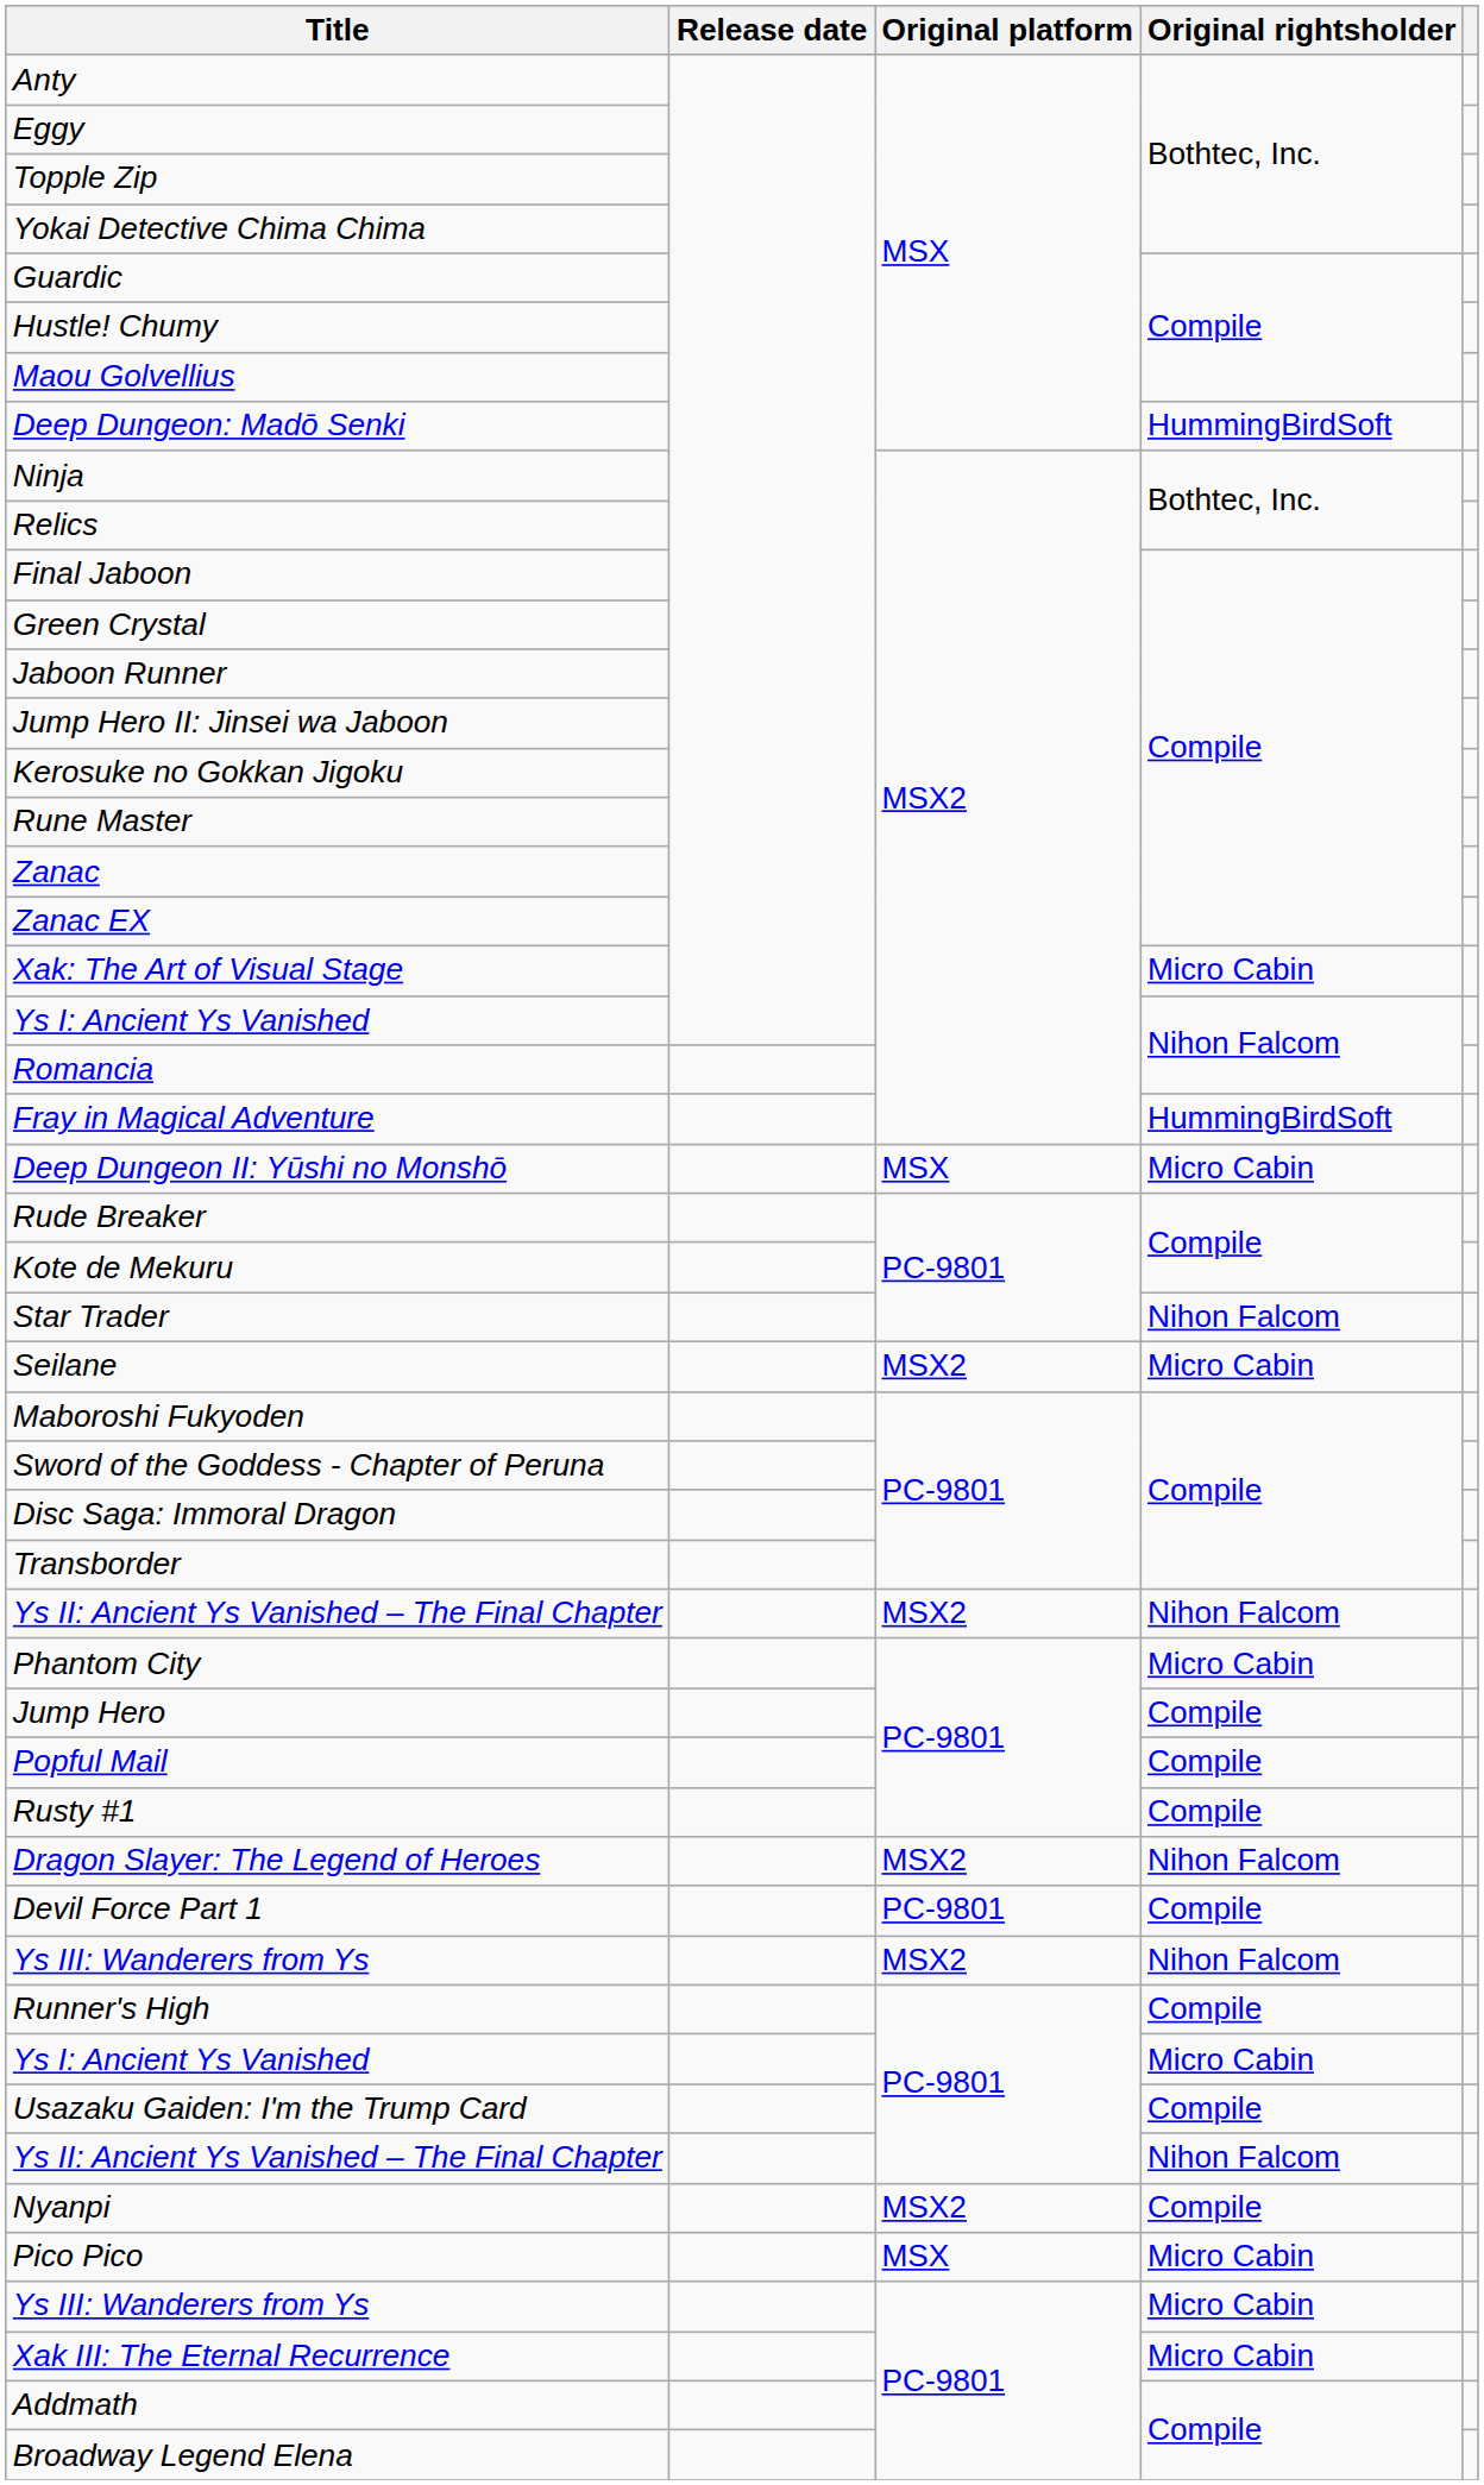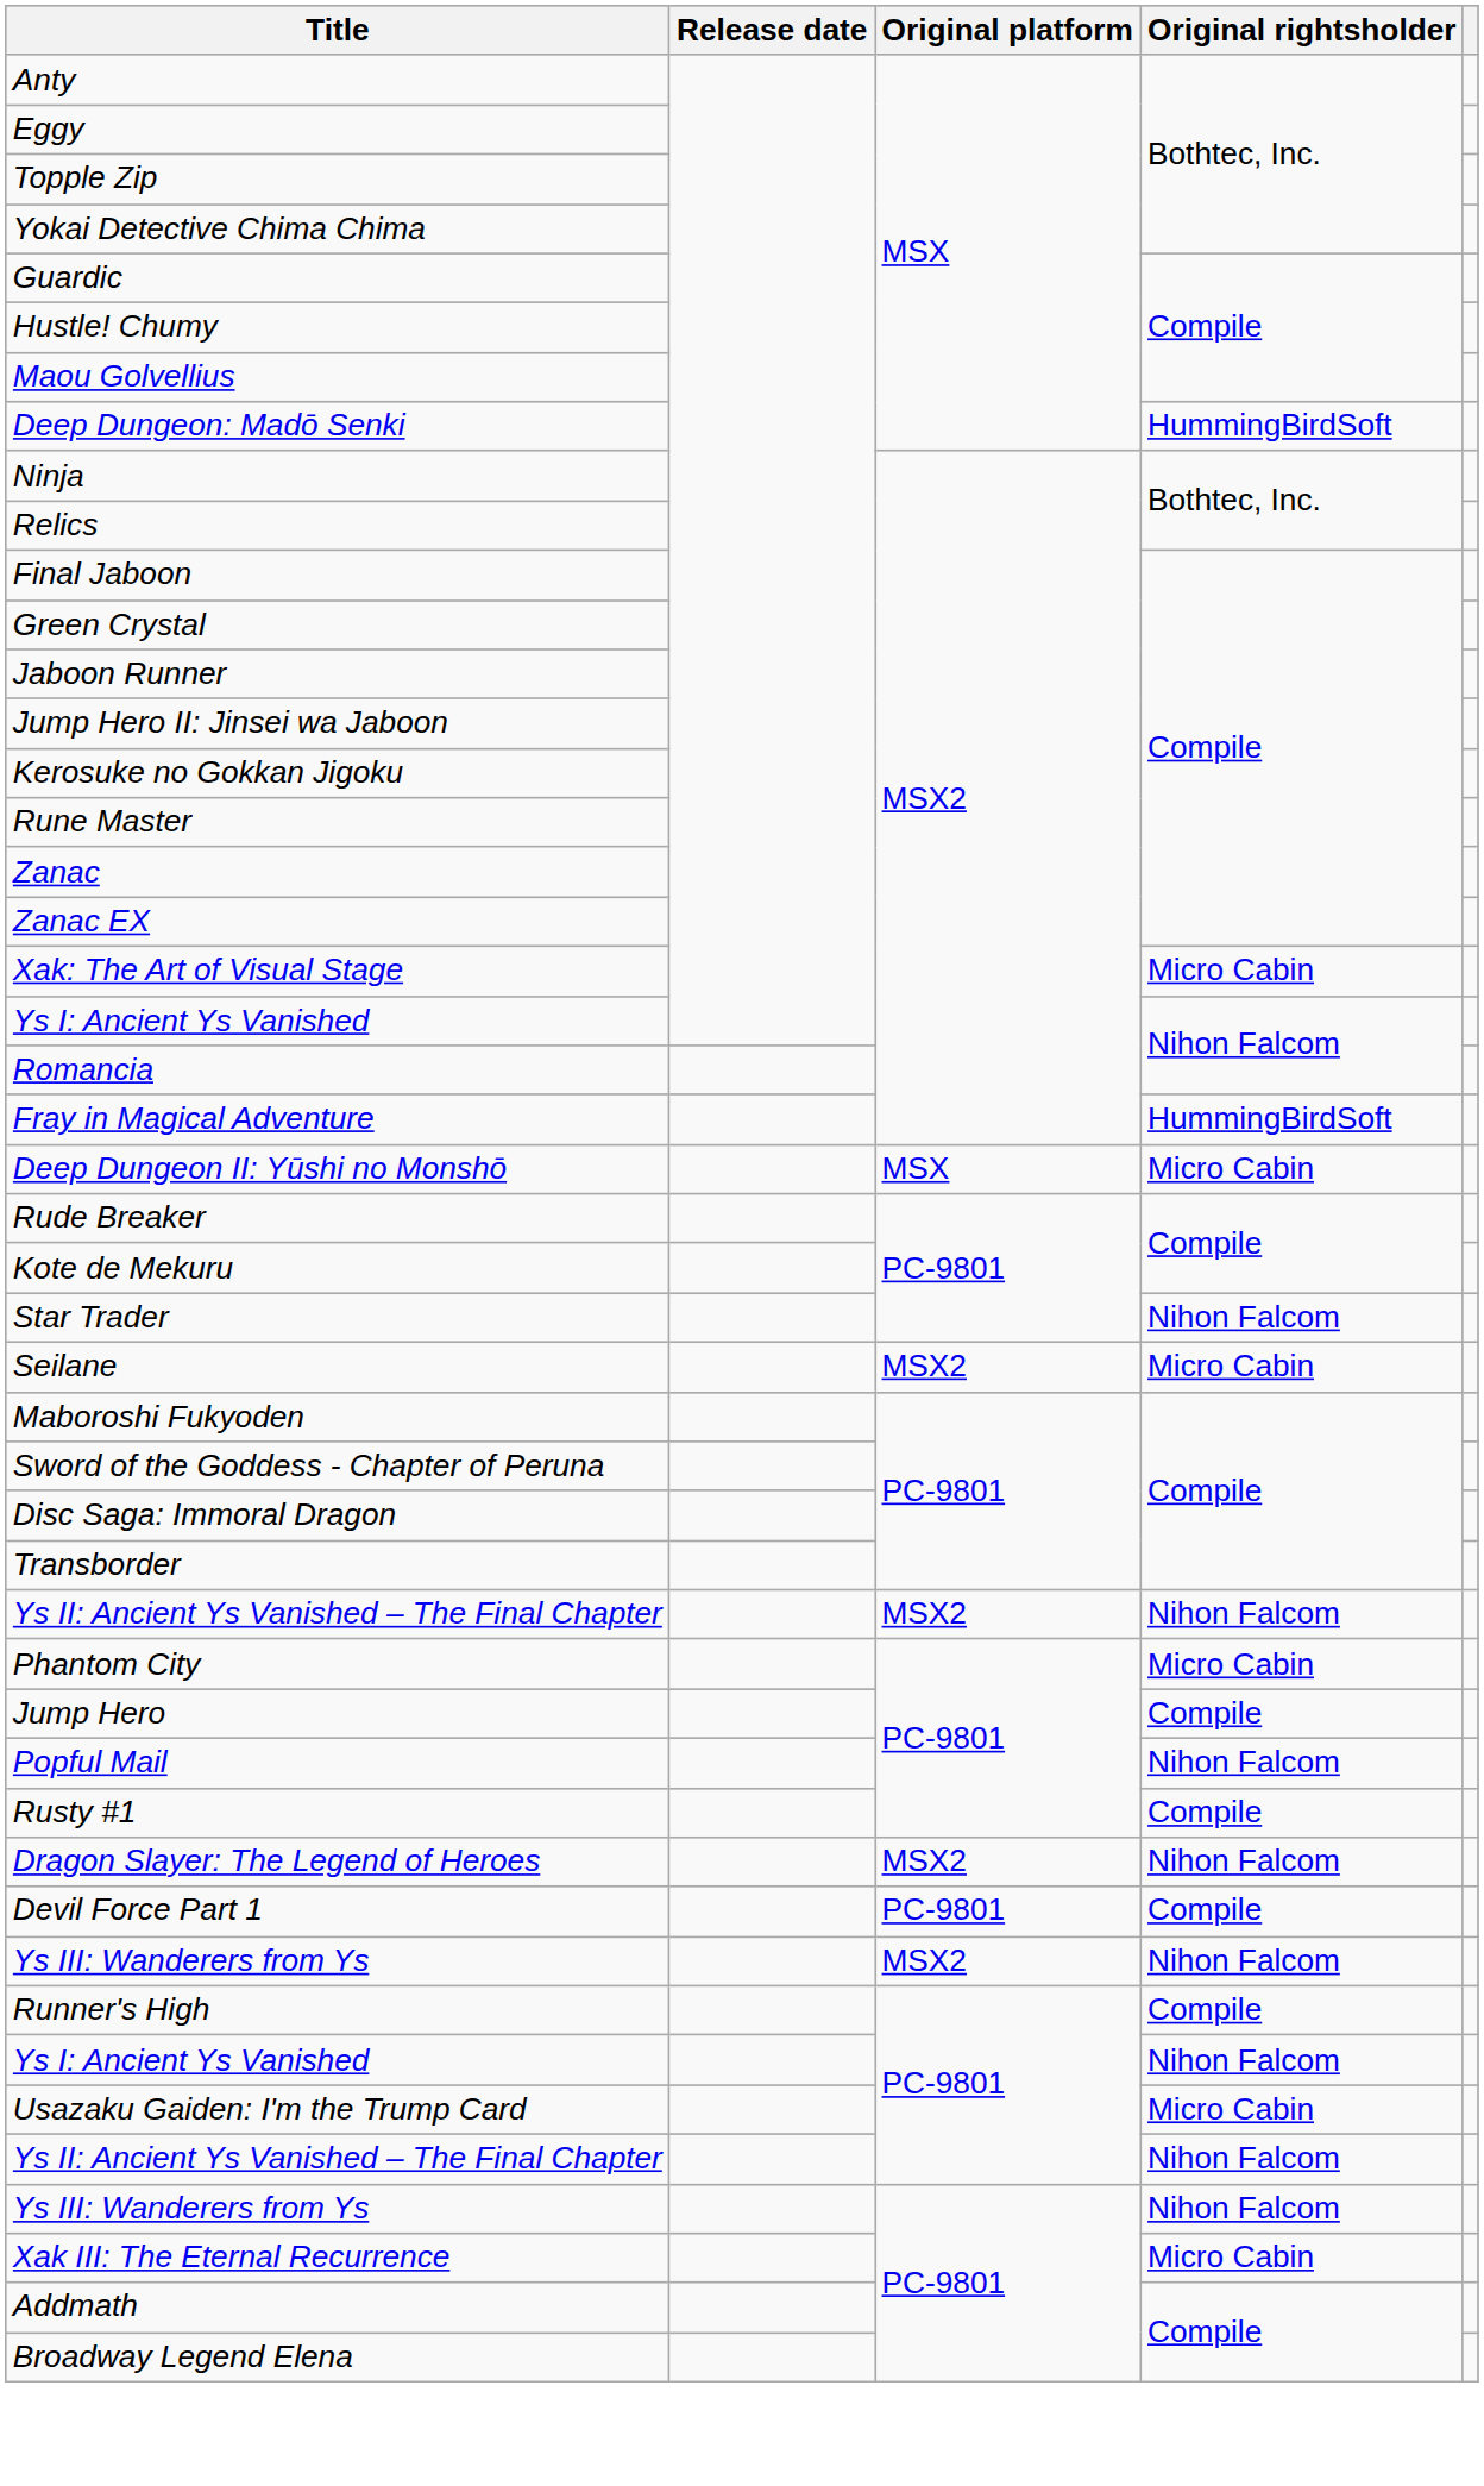 <table class="wikitable sortable mw-collapsible" width="auto">
 <tr>
 <th>Title</th>
 <th>Release date</th>
 <th>Original platform</th>
 <th>Original rightsholder</th>
 <th></th>
 </tr>
 <tr>
 <td><em>Anty</em></td>
 <td rowspan="20"></td>
 <td rowspan="8"><a href='#'>MSX</a></td>
 <td rowspan="4">Bothtec, Inc.</td>
 <td></td>
 </tr>
 <tr>
 <td><em>Eggy</em></td>
 <td></td>
 </tr>
 <tr>
 <td><em>Topple Zip</em></td>
 <td></td>
 </tr>
 <tr>
 <td><em>Yokai Detective Chima Chima</em></td>
 <td></td>
 </tr>
 <tr>
 <td><em>Guardic</em></td>
 <td rowspan="3"><a href='#'>Compile</a></td>
 <td></td>
 </tr>
 <tr>
 <td><em>Hustle! Chumy</em></td>
 <td></td>
 </tr>
 <tr>
 <td><em><a href='#'>Maou Golvellius</a></em></td>
 <td></td>
 </tr>
 <tr>
 <td><a href='#'><em>Deep Dungeon: Madō Senki</em></a></td>
 <td><a href='#'>HummingBirdSoft</a></td>
 <td></td>
 </tr>
 <tr>
 <td><em>Ninja</em></td>
 <td rowspan="14"><a href='#'>MSX2</a></td>
 <td rowspan="2">Bothtec, Inc.</td>
 <td></td>
 </tr>
 <tr>
 <td><em>Relics</em></td>
 <td></td>
 </tr>
 <tr>
 <td><em>Final Jaboon</em></td>
 <td rowspan="8"><a href='#'>Compile</a></td>
 <td></td>
 </tr>
 <tr>
 <td><em>Green Crystal</em></td>
 <td></td>
 </tr>
 <tr>
 <td><em>Jaboon Runner</em></td>
 <td></td>
 </tr>
 <tr>
 <td><em>Jump Hero II: Jinsei wa Jaboon</em></td>
 <td></td>
 </tr>
 <tr>
 <td><em>Kerosuke no Gokkan Jigoku</em></td>
 <td></td>
 </tr>
 <tr>
 <td><em>Rune Master</em></td>
 <td></td>
 </tr>
 <tr>
 <td><em><a href='#'>Zanac</a></em></td>
 <td></td>
 </tr>
 <tr>
 <td><em><a href='#'>Zanac EX</a></em></td>
 <td></td>
 </tr>
 <tr>
 <td><em><a href='#'>Xak: The Art of Visual Stage</a></em></td>
 <td><a href='#'>Micro Cabin</a></td>
 <td></td>
 </tr>
 <tr>
 <td><em><a href='#'>Ys I: Ancient Ys Vanished</a></em></td>
 <td rowspan="2"><a href='#'>Nihon Falcom</a></td>
 <td></td>
 </tr>
 <tr>
 <td><em><a href='#'>Romancia</a></em></td>
 <td></td>
 <td></td>
 </tr>
 <tr>
 <td><em><a href='#'>Fray in Magical Adventure</a></em></td>
 <td></td>
 <td><a href='#'>HummingBirdSoft</a></td>
 <td></td>
 </tr>
 <tr>
 <td><a href='#'><em>Deep Dungeon II: Yūshi no Monshō</em></a></td>
 <td></td>
 <td><a href='#'>MSX</a></td>
 <td><a href='#'>Micro Cabin</a></td>
 <td></td>
 </tr>
 <tr>
 <td><em>Rude Breaker</em></td>
 <td></td>
 <td rowspan="3"><a href='#'>PC-9801</a></td>
 <td rowspan="2"><a href='#'>Compile</a></td>
 <td></td>
 </tr>
 <tr>
 <td><em>Kote de Mekuru</em></td>
 <td></td>
 <td></td>
 </tr>
 <tr>
 <td><em>Star Trader</em></td>
 <td></td>
 <td><a href='#'>Nihon Falcom</a></td>
 <td></td>
 </tr>
 <tr>
 <td><em>Seilane</em></td>
 <td></td>
 <td><a href='#'>MSX2</a></td>
 <td><a href='#'>Micro Cabin</a></td>
 <td></td>
 </tr>
 <tr>
 <td><em>Maboroshi Fukyoden</em></td>
 <td></td>
 <td rowspan="4"><a href='#'>PC-9801</a></td>
 <td rowspan="4"><a href='#'>Compile</a></td>
 <td></td>
 </tr>
 <tr>
 <td><em>Sword of the Goddess - Chapter of Peruna</em></td>
 <td></td>
 <td></td>
 </tr>
 <tr>
 <td><em>Disc Saga: Immoral Dragon</em></td>
 <td></td>
 <td></td>
 </tr>
 <tr>
 <td><em>Transborder</em></td>
 <td></td>
 <td></td>
 </tr>
 <tr>
 <td><em><a href='#'>Ys II: Ancient Ys Vanished – The Final Chapter</a></em></td>
 <td></td>
 <td><a href='#'>MSX2</a></td>
 <td><a href='#'>Nihon Falcom</a></td>
 <td></td>
 </tr>
 <tr>
 <td><em>Phantom City</em></td>
 <td></td>
 <td rowspan="4"><a href='#'>PC-9801</a></td>
 <td><a href='#'>Micro Cabin</a></td>
 <td></td>
 </tr>
 <tr>
 <td><em>Jump Hero</em></td>
 <td></td>
 <td><a href='#'>Compile</a></td>
 <td></td>
 </tr>
 <tr>
 <td><em><a href='#'>Popful Mail</a></em></td>
 <td></td>
-<td><a href='#'>Compile</a></td>
+<td><a href='#'>Nihon Falcom</a></td>
 <td></td>
 </tr>
 <tr>
 <td><em>Rusty #1</em></td>
 <td></td>
 <td><a href='#'>Compile</a></td>
 <td></td>
 </tr>
 <tr>
 <td><em><a href='#'>Dragon Slayer: The Legend of Heroes</a></em></td>
 <td></td>
 <td><a href='#'>MSX2</a></td>
 <td><a href='#'>Nihon Falcom</a></td>
 <td></td>
 </tr>
 <tr>
 <td><em>Devil Force Part 1</em></td>
 <td></td>
 <td><a href='#'>PC-9801</a></td>
 <td><a href='#'>Compile</a></td>
 <td></td>
 </tr>
 <tr>
 <td><em><a href='#'>Ys III: Wanderers from Ys</a></em></td>
 <td></td>
 <td><a href='#'>MSX2</a></td>
 <td><a href='#'>Nihon Falcom</a></td>
 <td></td>
 </tr>
 <tr>
 <td><em>Runner's High</em></td>
 <td></td>
 <td rowspan="4"><a href='#'>PC-9801</a></td>
 <td><a href='#'>Compile</a></td>
 <td></td>
 </tr>
 <tr>
 <td><em><a href='#'>Ys I: Ancient Ys Vanished</a></em></td>
 <td></td>
-<td><a href='#'>Micro Cabin</a></td>
+<td><a href='#'>Nihon Falcom</a></td>
 <td></td>
 </tr>
 <tr>
 <td><em>Usazaku Gaiden: I'm the Trump Card</em></td>
 <td></td>
-<td><a href='#'>Compile</a></td>
+<td><a href='#'>Micro Cabin</a></td>
 <td></td>
 </tr>
 <tr>
 <td><em><a href='#'>Ys II: Ancient Ys Vanished – The Final Chapter</a></em></td>
 <td></td>
 <td><a href='#'>Nihon Falcom</a></td>
 <td></td>
 </tr>
 <tr>
-<td><em>Nyanpi</em></td>
-<td></td>
-<td><a href='#'>MSX2</a></td>
-<td><a href='#'>Compile</a></td>
-<td></td>
-</tr>
-<tr>
-<td><em>Pico Pico</em></td>
-<td></td>
-<td><a href='#'>MSX</a></td>
-<td><a href='#'>Micro Cabin</a></td>
-<td></td>
-</tr>
-<tr>
 <td><em><a href='#'>Ys III: Wanderers from Ys</a></em></td>
 <td></td>
 <td rowspan="4"><a href='#'>PC-9801</a></td>
-<td><a href='#'>Micro Cabin</a></td>
+<td><a href='#'>Nihon Falcom</a></td>
 <td></td>
 </tr>
 <tr>
 <td><em><a href='#'>Xak III: The Eternal Recurrence</a></em></td>
 <td></td>
 <td><a href='#'>Micro Cabin</a></td>
 <td></td>
 </tr>
 <tr>
 <td><em>Addmath</em></td>
 <td></td>
 <td rowspan="2"><a href='#'>Compile</a></td>
 <td></td>
 </tr>
 <tr>
 <td><em>Broadway Legend Elena</em></td>
 <td></td>
 <td></td>
 </tr>
 </table>
